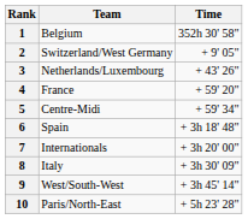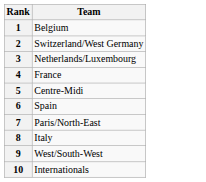 <table class="wikitable">
 <tr>
 <th scope="col">Rank</th>
 <th scope="col">Team</th>
-<th scope="col">Time</th>
 </tr>
 <tr>
 <th scope="row">1</th>
 <td>Belgium</td>
-<td style="text-align:right;">352h 30' 58"</td>
 </tr>
 <tr>
 <th scope="row">2</th>
 <td>Switzerland/West Germany</td>
-<td style="text-align:right;">+ 9' 05"</td>
 </tr>
 <tr>
 <th scope="row">3</th>
 <td>Netherlands/Luxembourg</td>
-<td style="text-align:right;">+ 43' 26"</td>
 </tr>
 <tr>
 <th scope="row">4</th>
 <td>France</td>
-<td style="text-align:right;">+ 59' 20"</td>
 </tr>
 <tr>
 <th scope="row">5</th>
 <td>Centre-Midi</td>
-<td style="text-align:right;">+ 59' 34"</td>
 </tr>
 <tr>
 <th scope="row">6</th>
 <td>Spain</td>
-<td style="text-align:right;">+ 3h 18' 48"</td>
 </tr>
 <tr>
 <th scope="row">7</th>
-<td>Internationals</td>
-<td style="text-align:right;">+ 3h 20' 00"</td>
+<td>Paris/North-East</td>
 </tr>
 <tr>
 <th scope="row">8</th>
 <td>Italy</td>
-<td style="text-align:right;">+ 3h 30' 09"</td>
 </tr>
 <tr>
 <th scope="row">9</th>
 <td>West/South-West</td>
-<td style="text-align:right;">+ 3h 45' 14"</td>
 </tr>
 <tr>
 <th scope="row">10</th>
-<td>Paris/North-East</td>
-<td style="text-align:right;">+ 5h 23' 28"</td>
+<td>Internationals</td>
 </tr>
 </table>
